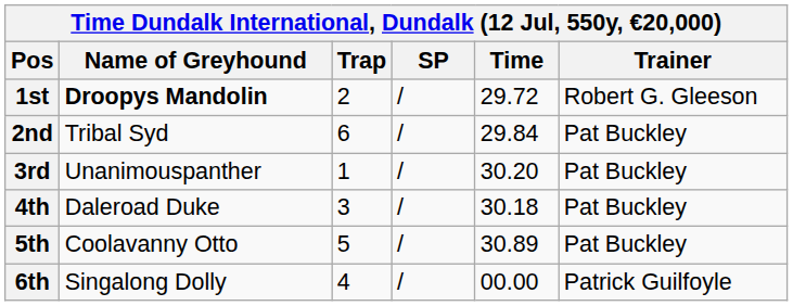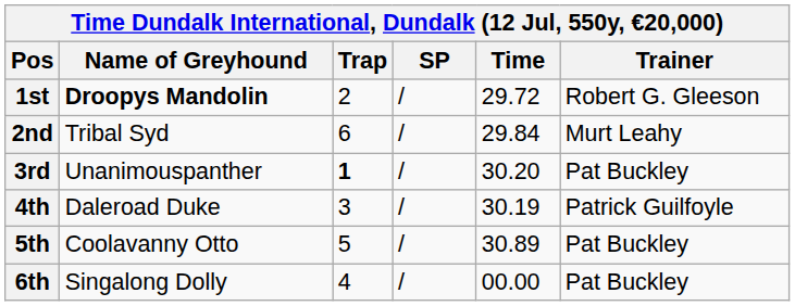 <table class="wikitable">
 <tr>
 <th colspan="6"><a href='#'>Time Dundalk International</a>, <a href='#'>Dundalk</a> (12 Jul, 550y, €20,000)</th>
 </tr>
 <tr>
 <th width=30>Pos</th>
 <th width=180>Name of Greyhound</th>
 <th width=30>Trap</th>
 <th width=50>SP</th>
 <th width=50>Time</th>
 <th width=150>Trainer</th>
 </tr>
 <tr>
 <th>1st</th>
 <td><strong>Droopys Mandolin</strong></td>
 <td>2</td>
 <td>/</td>
 <td>29.72</td>
 <td>Robert G. Gleeson</td>
 </tr>
 <tr>
 <th>2nd</th>
 <td>Tribal Syd</td>
 <td>6</td>
 <td>/</td>
 <td>29.84</td>
-<td>Pat Buckley</td>
+<td>Murt Leahy</td>
 </tr>
 <tr>
 <th>3rd</th>
 <td>Unanimouspanther</td>
-<td>1</td>
+<td><strong>1</strong></td>
 <td>/</td>
 <td>30.20</td>
 <td>Pat Buckley</td>
 </tr>
 <tr>
 <th>4th</th>
 <td>Daleroad Duke</td>
 <td>3</td>
 <td>/</td>
-<td>30.18</td>
-<td>Pat Buckley</td>
+<td>30.19</td>
+<td>Patrick Guilfoyle</td>
 </tr>
 <tr>
 <th>5th</th>
 <td>Coolavanny Otto</td>
 <td>5</td>
 <td>/</td>
 <td>30.89</td>
 <td>Pat Buckley</td>
 </tr>
 <tr>
 <th>6th</th>
 <td>Singalong Dolly</td>
 <td>4</td>
 <td>/</td>
 <td>00.00</td>
-<td>Patrick Guilfoyle</td>
+<td>Pat Buckley</td>
 </tr>
 </table>
